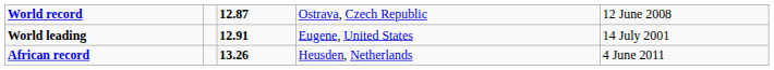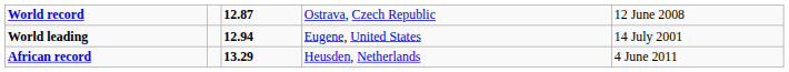 <table class="wikitable" width=75%>
 <tr>
 <td><strong><a href='#'>World record</a></strong></td>
 <td></td>
 <td><strong>12.87</strong></td>
 <td><a href='#'>Ostrava</a>, <a href='#'>Czech Republic</a></td>
 <td>12 June 2008</td>
 </tr>
 <tr>
 <td><strong>World leading</strong></td>
 <td></td>
-<td><strong>12.91</strong></td>
+<td><strong>12.94</strong></td>
 <td><a href='#'>Eugene</a>, <a href='#'>United States</a></td>
 <td>14 July 2001</td>
 </tr>
 <tr>
 <td><strong><a href='#'>African record</a></strong></td>
 <td></td>
-<td><strong>13.26</strong></td>
+<td><strong>13.29</strong></td>
 <td><a href='#'>Heusden</a>, <a href='#'>Netherlands</a></td>
 <td>4 June 2011</td>
 </tr>
 </table>
